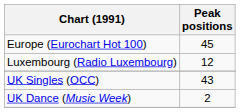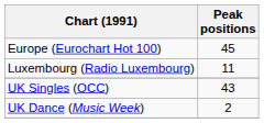 <table class="wikitable sortable">
 <tr>
 <th>Chart (1991)</th>
 <th>Peak<br>positions</th>
 </tr>
 <tr>
 <td>Europe (<a href='#'>Eurochart Hot 100</a>)</td>
 <td align="center">45</td>
 </tr>
 <tr>
 <td>Luxembourg (<a href='#'>Radio Luxembourg</a>)</td>
-<td align="center">12</td>
+<td align="center">11</td>
 </tr>
 <tr>
 </tr>
 <tr>
 </tr>
 <tr>
 <td><a href='#'>UK Singles</a> (<a href='#'>OCC</a>)</td>
 <td align="center">43</td>
 </tr>
 <tr>
 <td><a href='#'>UK Dance</a> (<em><a href='#'>Music Week</a></em>)</td>
 <td align="center">2</td>
 </tr>
 <tr>
 </tr>
 </table>
